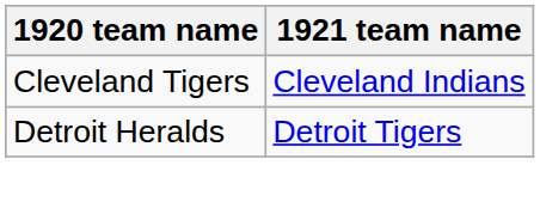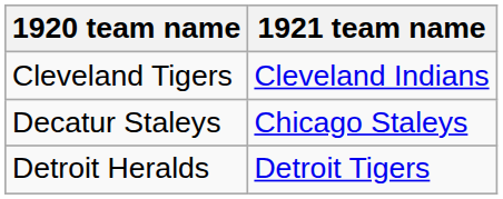 <table class="wikitable">
 <tr>
 <th>1920 team name</th>
 <th>1921 team name</th>
 </tr>
 <tr>
 <td>Cleveland Tigers</td>
 <td><a href='#'>Cleveland Indians</a></td>
 </tr>
 <tr>
+<td>Decatur Staleys</td>
+<td><a href='#'>Chicago Staleys</a></td>
+</tr>
+<tr>
 <td>Detroit Heralds</td>
 <td><a href='#'>Detroit Tigers</a></td>
 </tr>
 </table>
